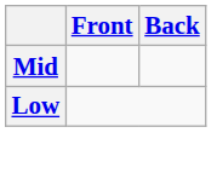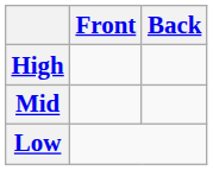 <table class="wikitable" style="text-align:center;">
 <tr>
 <th></th>
 <th><a href='#'>Front</a></th>
 <th><a href='#'>Back</a></th>
+</tr>
+<tr>
+<th><a href='#'>High</a></th>
+<td></td>
+<td></td>
 </tr>
 <tr>
 <th><a href='#'>Mid</a></th>
 <td></td>
 <td></td>
 </tr>
 <tr>
 <th><a href='#'>Low</a></th>
 <td colspan=2></td>
 </tr>
 </table>
